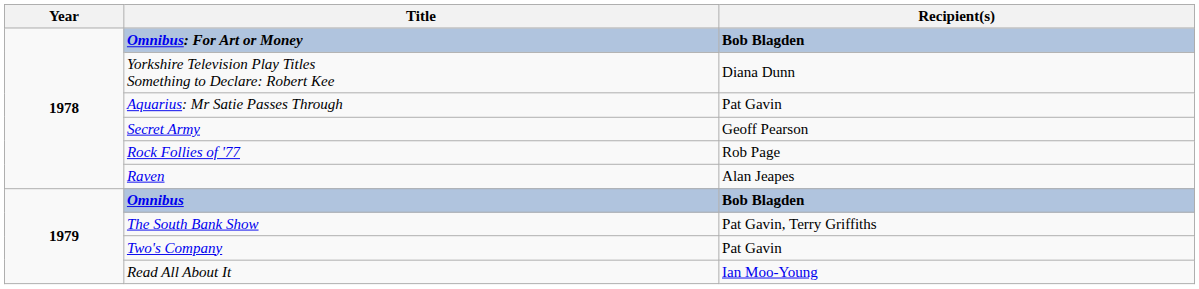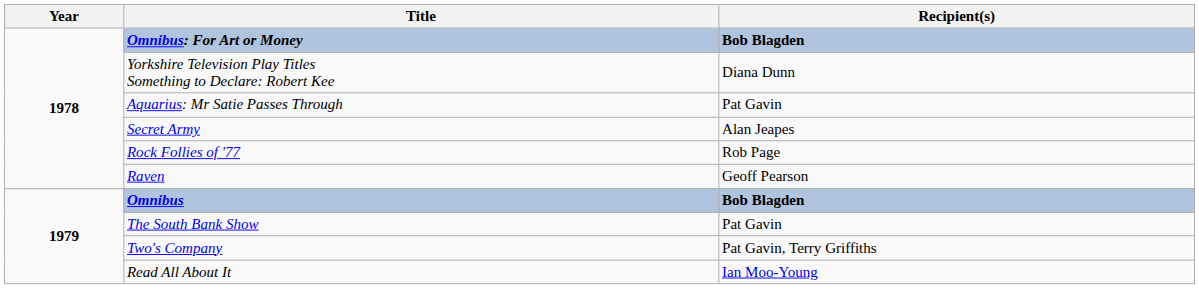 <table class="wikitable" width="80%">
 <tr>
 <th width=5%>Year</th>
 <th width=25%><strong>Title</strong></th>
 <th width=20%><strong>Recipient(s)</strong></th>
 </tr>
 <tr>
 <td rowspan="6" style="text-align:center;"><strong>1978</strong></td>
 <td style="background:#B0C4DE;"><strong><em><a href='#'>Omnibus</a>: For Art or Money</em></strong></td>
 <td style="background:#B0C4DE;"><strong>Bob Blagden</strong></td>
 </tr>
 <tr>
 <td><em>Yorkshire Television Play Titles<br>Something to Declare: Robert Kee</em></td>
 <td>Diana Dunn</td>
 </tr>
 <tr>
 <td><em><a href='#'>Aquarius</a>: Mr Satie Passes Through</em></td>
 <td>Pat Gavin</td>
 </tr>
 <tr>
 <td><em><a href='#'>Secret Army</a></em></td>
-<td>Geoff Pearson</td>
+<td>Alan Jeapes</td>
 </tr>
 <tr>
 <td><em><a href='#'>Rock Follies of '77</a></em></td>
 <td>Rob Page</td>
 </tr>
 <tr>
 <td><em><a href='#'>Raven</a></em></td>
-<td>Alan Jeapes</td>
+<td>Geoff Pearson</td>
 </tr>
 <tr>
 <td rowspan="4" style="text-align:center;"><strong>1979</strong></td>
 <td style="background:#B0C4DE;"><strong><em><a href='#'>Omnibus</a></em></strong></td>
 <td style="background:#B0C4DE;"><strong>Bob Blagden</strong></td>
 </tr>
 <tr>
 <td><em><a href='#'>The South Bank Show</a></em></td>
-<td>Pat Gavin, Terry Griffiths</td>
+<td>Pat Gavin</td>
 </tr>
 <tr>
 <td><em><a href='#'>Two's Company</a></em></td>
-<td>Pat Gavin</td>
+<td>Pat Gavin, Terry Griffiths</td>
 </tr>
 <tr>
 <td><em>Read All About It</em></td>
 <td><a href='#'>Ian Moo-Young</a></td>
 </tr>
 </table>
